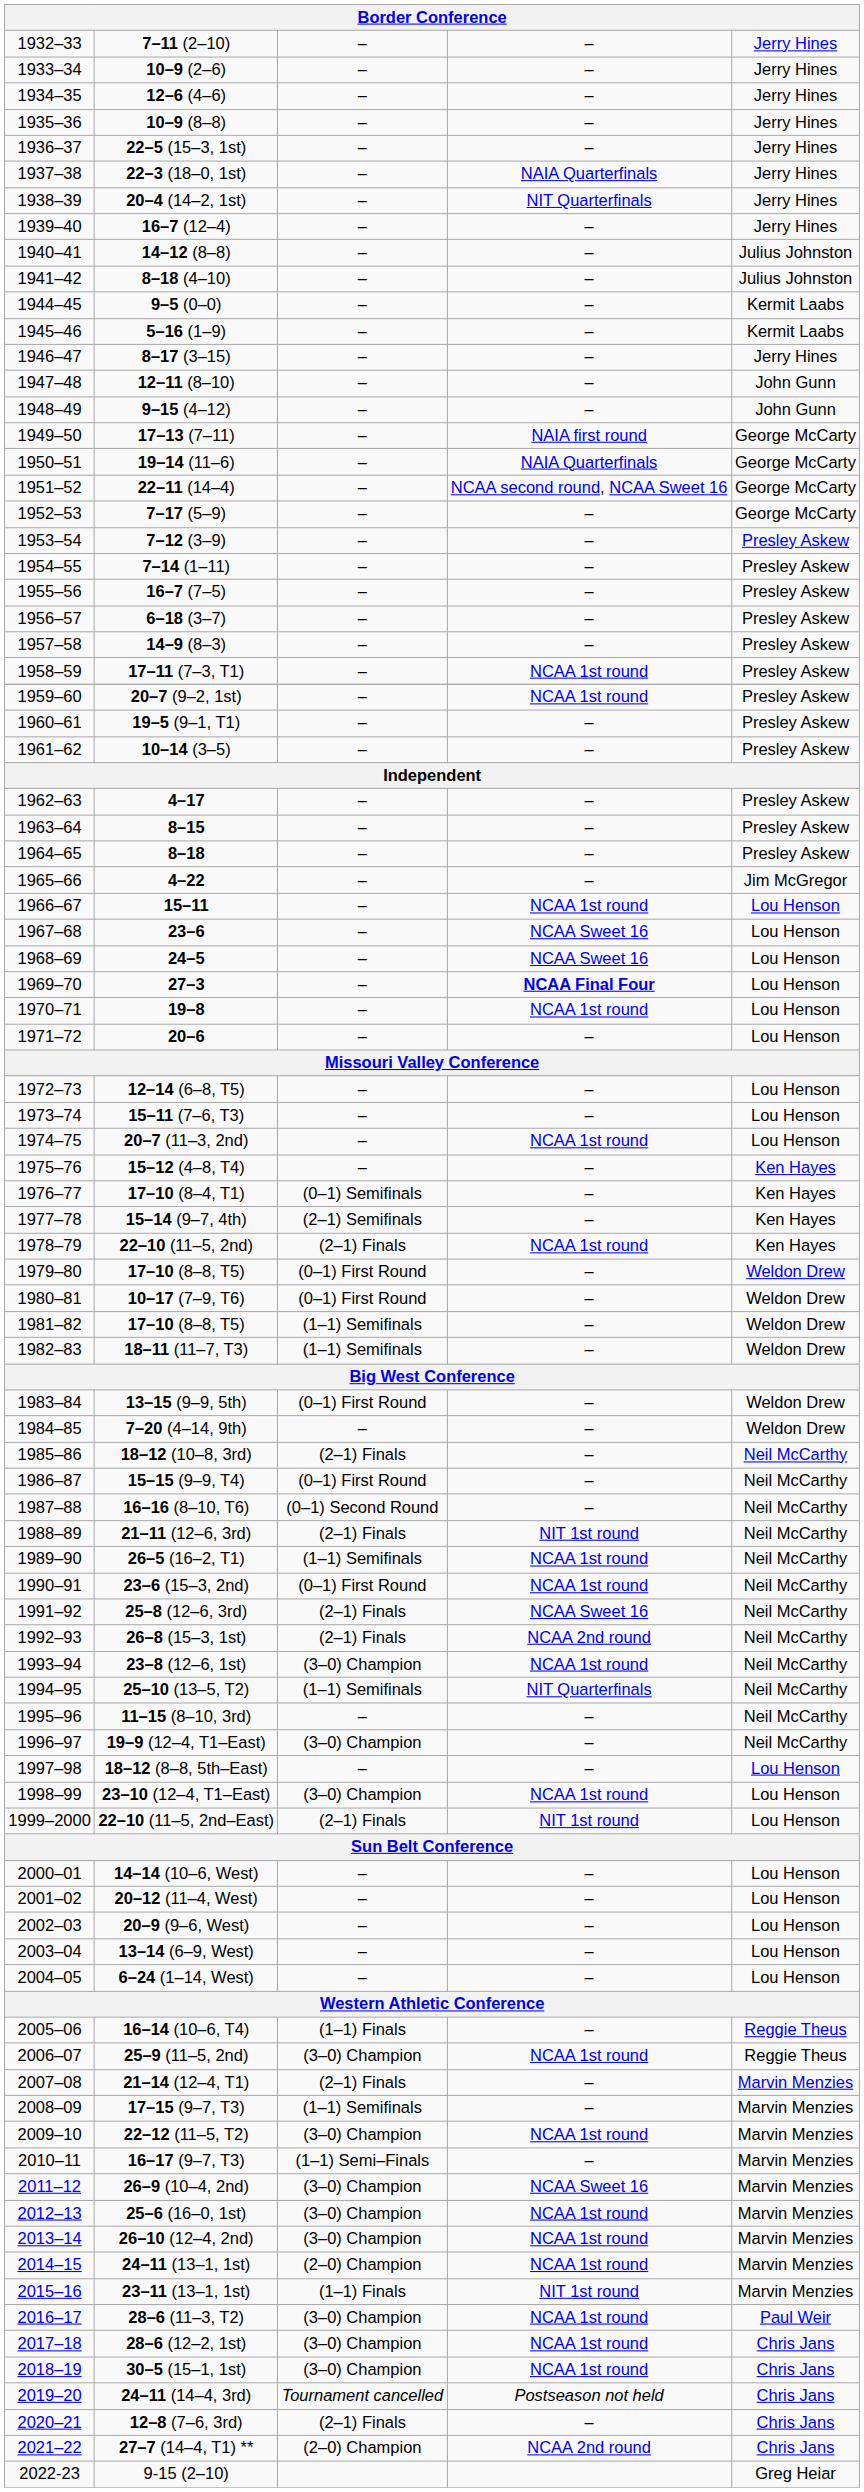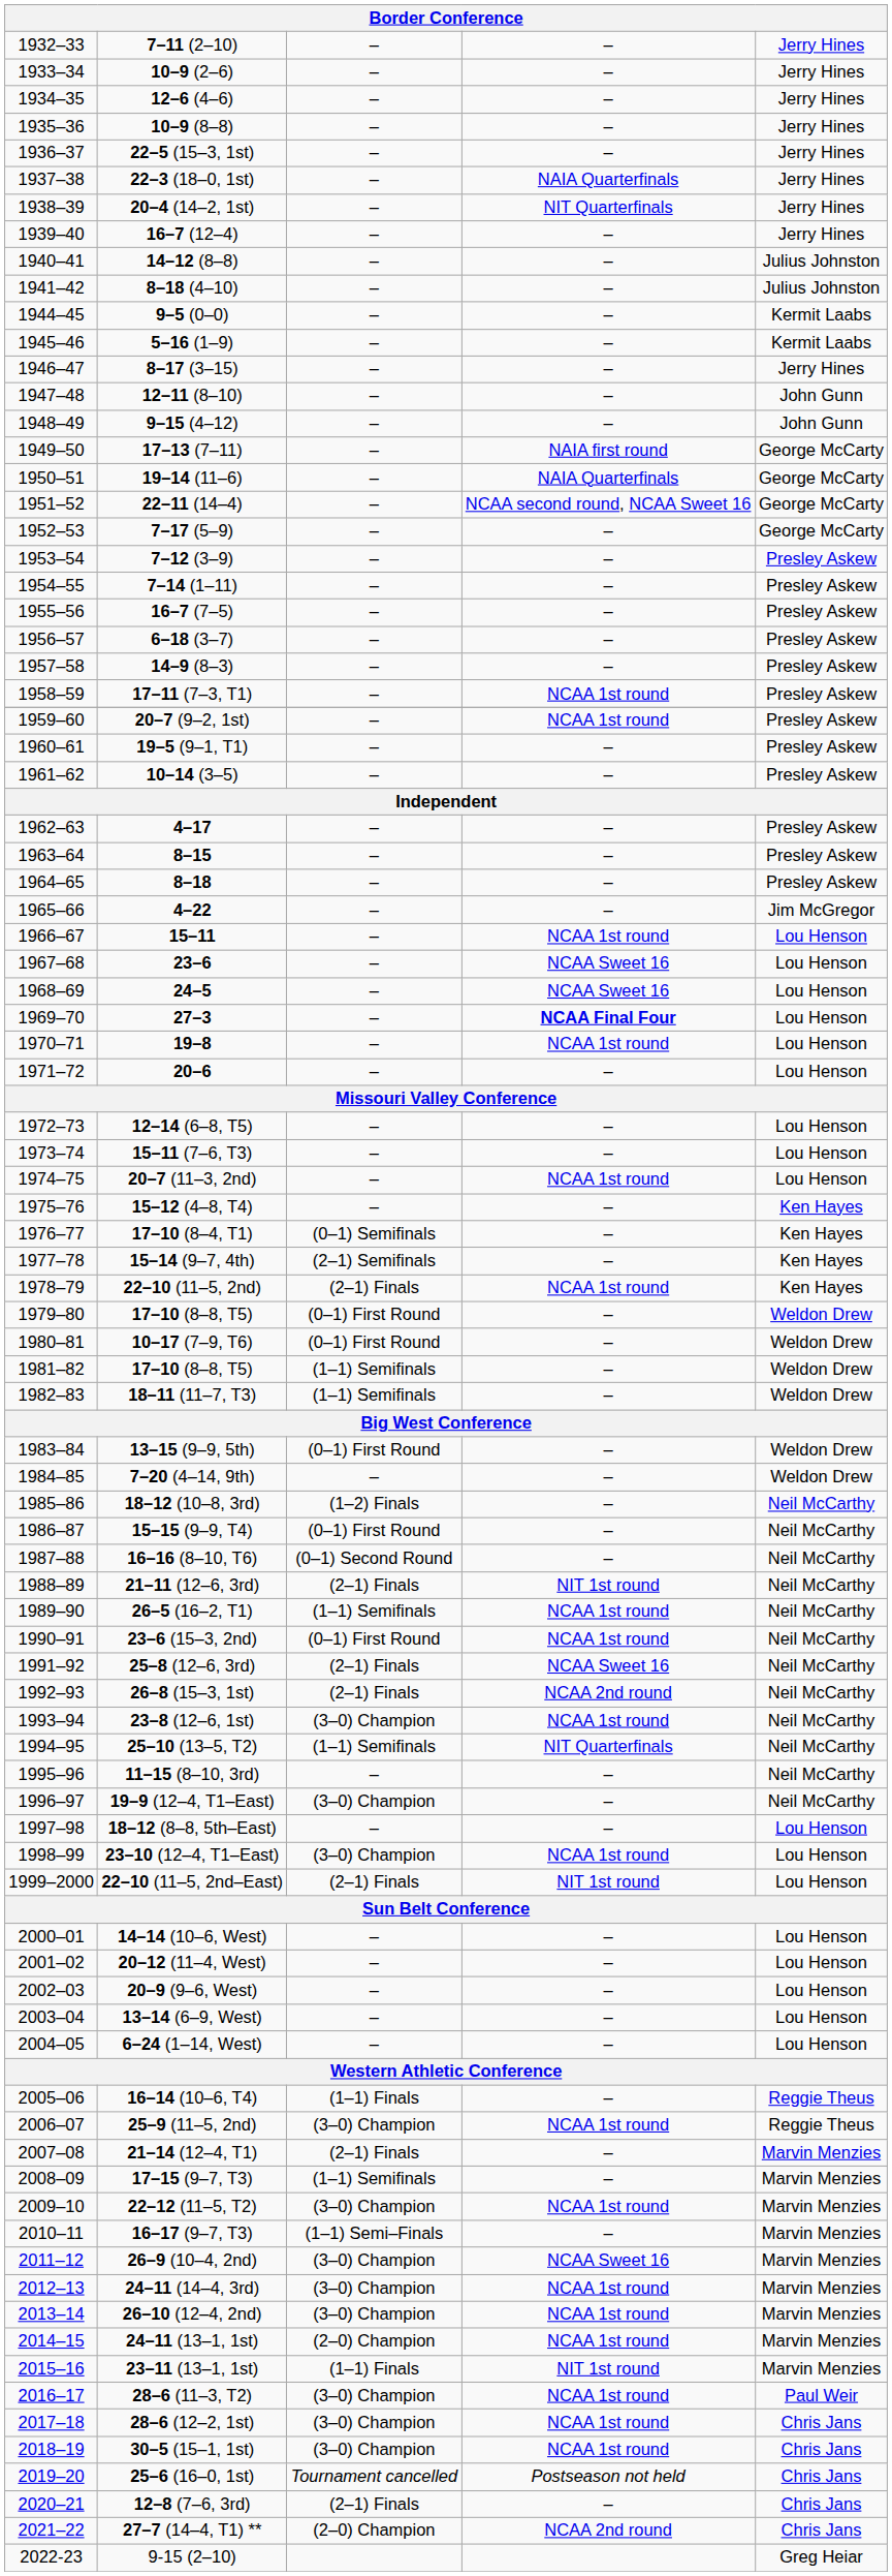 <table class="wikitable" style="text-align: center;">
 <tr>
 <th colspan="5"><a href='#'>Border Conference</a></th>
 </tr>
 <tr>
 <td>1932–33</td>
 <td><strong>7–11</strong> (2–10)</td>
 <td>–</td>
 <td>–</td>
 <td><a href='#'>Jerry Hines</a></td>
 </tr>
 <tr>
 <td>1933–34</td>
 <td><strong>10–9</strong> (2–6)</td>
 <td>–</td>
 <td>–</td>
 <td>Jerry Hines</td>
 </tr>
 <tr>
 <td>1934–35</td>
 <td><strong>12–6</strong> (4–6)</td>
 <td>–</td>
 <td>–</td>
 <td>Jerry Hines</td>
 </tr>
 <tr>
 <td>1935–36</td>
 <td><strong>10–9</strong> (8–8)</td>
 <td>–</td>
 <td>–</td>
 <td>Jerry Hines</td>
 </tr>
 <tr>
 <td>1936–37</td>
 <td><strong>22–5</strong> (15–3, 1st)</td>
 <td>–</td>
 <td>–</td>
 <td>Jerry Hines</td>
 </tr>
 <tr>
 <td>1937–38</td>
 <td><strong>22–3</strong> (18–0, 1st)</td>
 <td>–</td>
 <td><a href='#'>NAIA Quarterfinals</a></td>
 <td>Jerry Hines</td>
 </tr>
 <tr>
 <td>1938–39</td>
 <td><strong>20–4</strong> (14–2, 1st)</td>
 <td>–</td>
 <td><a href='#'>NIT Quarterfinals</a></td>
 <td>Jerry Hines</td>
 </tr>
 <tr>
 <td>1939–40</td>
 <td><strong>16–7</strong> (12–4)</td>
 <td>–</td>
 <td>–</td>
 <td>Jerry Hines</td>
 </tr>
 <tr>
 <td>1940–41</td>
 <td><strong>14–12</strong> (8–8)</td>
 <td>–</td>
 <td>–</td>
 <td>Julius Johnston</td>
 </tr>
 <tr>
 <td>1941–42</td>
 <td><strong>8–18</strong> (4–10)</td>
 <td>–</td>
 <td>–</td>
 <td>Julius Johnston</td>
 </tr>
 <tr>
 <td>1944–45</td>
 <td><strong>9–5</strong> (0–0)</td>
 <td>–</td>
 <td>–</td>
 <td>Kermit Laabs</td>
 </tr>
 <tr>
 <td>1945–46</td>
 <td><strong>5–16</strong> (1–9)</td>
 <td>–</td>
 <td>–</td>
 <td>Kermit Laabs</td>
 </tr>
 <tr>
 <td>1946–47</td>
 <td><strong>8–17</strong> (3–15)</td>
 <td>–</td>
 <td>–</td>
 <td>Jerry Hines</td>
 </tr>
 <tr>
 <td>1947–48</td>
 <td><strong>12–11</strong> (8–10)</td>
 <td>–</td>
 <td>–</td>
 <td>John Gunn</td>
 </tr>
 <tr>
 <td>1948–49</td>
 <td><strong>9–15</strong> (4–12)</td>
 <td>–</td>
 <td>–</td>
 <td>John Gunn</td>
 </tr>
 <tr>
 <td>1949–50</td>
 <td><strong>17–13</strong> (7–11)</td>
 <td>–</td>
 <td><a href='#'>NAIA first round</a></td>
 <td>George McCarty</td>
 </tr>
 <tr>
 <td>1950–51</td>
 <td><strong>19–14</strong> (11–6)</td>
 <td>–</td>
 <td><a href='#'>NAIA Quarterfinals</a></td>
 <td>George McCarty</td>
 </tr>
 <tr>
 <td>1951–52</td>
 <td><strong>22–11</strong> (14–4)</td>
 <td>–</td>
 <td><a href='#'>NCAA second round</a>, <a href='#'>NCAA Sweet 16</a></td>
 <td>George McCarty</td>
 </tr>
 <tr>
 <td>1952–53</td>
 <td><strong>7–17</strong> (5–9)</td>
 <td>–</td>
 <td>–</td>
 <td>George McCarty</td>
 </tr>
 <tr>
 <td>1953–54</td>
 <td><strong>7–12</strong> (3–9)</td>
 <td>–</td>
 <td>–</td>
 <td><a href='#'>Presley Askew</a></td>
 </tr>
 <tr>
 <td>1954–55</td>
 <td><strong>7–14</strong> (1–11)</td>
 <td>–</td>
 <td>–</td>
 <td>Presley Askew</td>
 </tr>
 <tr>
 <td>1955–56</td>
 <td><strong>16–7</strong> (7–5)</td>
 <td>–</td>
 <td>–</td>
 <td>Presley Askew</td>
 </tr>
 <tr>
 <td>1956–57</td>
 <td><strong>6–18</strong> (3–7)</td>
 <td>–</td>
 <td>–</td>
 <td>Presley Askew</td>
 </tr>
 <tr>
 <td>1957–58</td>
 <td><strong>14–9</strong> (8–3)</td>
 <td>–</td>
 <td>–</td>
 <td>Presley Askew</td>
 </tr>
 <tr>
 <td>1958–59</td>
 <td><strong>17–11</strong> (7–3, T1)</td>
 <td>–</td>
 <td><a href='#'>NCAA 1st round</a></td>
 <td>Presley Askew</td>
 </tr>
 <tr>
 </tr>
 <tr>
 <td>1959–60</td>
 <td><strong>20–7</strong> (9–2, 1st)</td>
 <td>–</td>
 <td><a href='#'>NCAA 1st round</a></td>
 <td>Presley Askew</td>
 </tr>
 <tr>
 <td>1960–61</td>
 <td><strong>19–5</strong> (9–1, T1)</td>
 <td>–</td>
 <td>–</td>
 <td>Presley Askew</td>
 </tr>
 <tr>
 <td>1961–62</td>
 <td><strong>10–14</strong> (3–5)</td>
 <td>–</td>
 <td>–</td>
 <td>Presley Askew</td>
 </tr>
 <tr>
 <th colspan="5">Independent</th>
 </tr>
 <tr>
 <td>1962–63</td>
 <td><strong>4–17</strong></td>
 <td>–</td>
 <td>–</td>
 <td>Presley Askew</td>
 </tr>
 <tr>
 <td>1963–64</td>
 <td><strong>8–15</strong></td>
 <td>–</td>
 <td>–</td>
 <td>Presley Askew</td>
 </tr>
 <tr>
 <td>1964–65</td>
 <td><strong>8–18</strong></td>
 <td>–</td>
 <td>–</td>
 <td>Presley Askew</td>
 </tr>
 <tr>
 <td>1965–66</td>
 <td><strong>4–22</strong></td>
 <td>–</td>
 <td>–</td>
 <td>Jim McGregor</td>
 </tr>
 <tr>
 <td>1966–67</td>
 <td><strong>15–11</strong></td>
 <td>–</td>
 <td><a href='#'>NCAA 1st round</a></td>
 <td><a href='#'>Lou Henson</a></td>
 </tr>
 <tr>
 <td>1967–68</td>
 <td><strong>23–6</strong></td>
 <td>–</td>
 <td><a href='#'>NCAA Sweet 16</a></td>
 <td>Lou Henson</td>
 </tr>
 <tr>
 <td>1968–69</td>
 <td><strong>24–5</strong></td>
 <td>–</td>
 <td><a href='#'>NCAA Sweet 16</a></td>
 <td>Lou Henson</td>
 </tr>
 <tr>
 <td>1969–70</td>
 <td><strong>27–3</strong></td>
 <td>–</td>
 <td><strong><a href='#'>NCAA Final Four</a></strong></td>
 <td>Lou Henson</td>
 </tr>
 <tr>
 <td>1970–71</td>
 <td><strong>19–8</strong></td>
 <td>–</td>
 <td><a href='#'>NCAA 1st round</a></td>
 <td>Lou Henson</td>
 </tr>
 <tr>
 <td>1971–72</td>
 <td><strong>20–6</strong></td>
 <td>–</td>
 <td>–</td>
 <td>Lou Henson</td>
 </tr>
 <tr>
 <th colspan="5"><a href='#'>Missouri Valley Conference</a></th>
 </tr>
 <tr>
 <td>1972–73</td>
 <td><strong>12–14</strong> (6–8, T5)</td>
 <td>–</td>
 <td>–</td>
 <td>Lou Henson</td>
 </tr>
 <tr>
 <td>1973–74</td>
 <td><strong>15–11</strong> (7–6, T3)</td>
 <td>–</td>
 <td>–</td>
 <td>Lou Henson</td>
 </tr>
 <tr>
 <td>1974–75</td>
 <td><strong>20–7</strong> (11–3, 2nd)</td>
 <td>–</td>
 <td><a href='#'>NCAA 1st round</a></td>
 <td>Lou Henson</td>
 </tr>
 <tr>
 <td>1975–76</td>
 <td><strong>15–12</strong> (4–8, T4)</td>
 <td>–</td>
 <td>–</td>
 <td><a href='#'>Ken Hayes</a></td>
 </tr>
 <tr>
 <td>1976–77</td>
 <td><strong>17–10</strong> (8–4, T1)</td>
 <td>(0–1) Semifinals</td>
 <td>–</td>
 <td>Ken Hayes</td>
 </tr>
 <tr>
 <td>1977–78</td>
 <td><strong>15–14</strong> (9–7, 4th)</td>
 <td>(2–1) Semifinals</td>
 <td>–</td>
 <td>Ken Hayes</td>
 </tr>
 <tr>
 <td>1978–79</td>
 <td><strong>22–10</strong> (11–5, 2nd)</td>
 <td>(2–1) Finals</td>
 <td><a href='#'>NCAA 1st round</a></td>
 <td>Ken Hayes</td>
 </tr>
 <tr>
 <td>1979–80</td>
 <td><strong>17–10</strong> (8–8, T5)</td>
 <td>(0–1) First Round</td>
 <td>–</td>
 <td><a href='#'>Weldon Drew</a></td>
 </tr>
 <tr>
 <td>1980–81</td>
 <td><strong>10–17</strong> (7–9, T6)</td>
 <td>(0–1) First Round</td>
 <td>–</td>
 <td>Weldon Drew</td>
 </tr>
 <tr>
 <td>1981–82</td>
 <td><strong>17–10</strong> (8–8, T5)</td>
 <td>(1–1) Semifinals</td>
 <td>–</td>
 <td>Weldon Drew</td>
 </tr>
 <tr>
 <td>1982–83</td>
 <td><strong>18–11</strong> (11–7, T3)</td>
 <td>(1–1) Semifinals</td>
 <td>–</td>
 <td>Weldon Drew</td>
 </tr>
 <tr>
 <th colspan="5"><a href='#'>Big West Conference</a></th>
 </tr>
 <tr>
 <td>1983–84</td>
 <td><strong>13–15</strong> (9–9, 5th)</td>
 <td>(0–1) First Round</td>
 <td>–</td>
 <td>Weldon Drew</td>
 </tr>
 <tr>
 <td>1984–85</td>
 <td><strong>7–20</strong> (4–14, 9th)</td>
 <td>–</td>
 <td>–</td>
 <td>Weldon Drew</td>
 </tr>
 <tr>
 <td>1985–86</td>
 <td><strong>18–12</strong> (10–8, 3rd)</td>
-<td>(2–1) Finals</td>
+<td>(1–2) Finals</td>
 <td>–</td>
 <td><a href='#'>Neil McCarthy</a></td>
 </tr>
 <tr>
 <td>1986–87</td>
 <td><strong>15–15</strong> (9–9, T4)</td>
 <td>(0–1) First Round</td>
 <td>–</td>
 <td>Neil McCarthy</td>
 </tr>
 <tr>
 <td>1987–88</td>
 <td><strong>16–16</strong> (8–10, T6)</td>
 <td>(0–1) Second Round</td>
 <td>–</td>
 <td>Neil McCarthy</td>
 </tr>
 <tr>
 <td>1988–89</td>
 <td><strong>21–11</strong> (12–6, 3rd)</td>
 <td>(2–1) Finals</td>
 <td><a href='#'>NIT 1st round</a></td>
 <td>Neil McCarthy</td>
 </tr>
 <tr>
 <td>1989–90</td>
 <td><strong>26–5</strong> (16–2, T1)</td>
 <td>(1–1) Semifinals</td>
 <td><a href='#'>NCAA 1st round</a></td>
 <td>Neil McCarthy</td>
 </tr>
 <tr>
 <td>1990–91</td>
 <td><strong>23–6</strong> (15–3, 2nd)</td>
 <td>(0–1) First Round</td>
 <td><a href='#'>NCAA 1st round</a></td>
 <td>Neil McCarthy</td>
 </tr>
 <tr>
 <td>1991–92</td>
 <td><strong>25–8</strong> (12–6, 3rd)</td>
 <td>(2–1) Finals</td>
 <td><a href='#'>NCAA Sweet 16</a></td>
 <td>Neil McCarthy</td>
 </tr>
 <tr>
 <td>1992–93</td>
 <td><strong>26–8</strong> (15–3, 1st)</td>
 <td>(2–1) Finals</td>
 <td><a href='#'>NCAA 2nd round</a></td>
 <td>Neil McCarthy</td>
 </tr>
 <tr>
 <td>1993–94</td>
 <td><strong>23–8</strong> (12–6, 1st)</td>
 <td>(3–0) Champion</td>
 <td><a href='#'>NCAA 1st round</a></td>
 <td>Neil McCarthy</td>
 </tr>
 <tr>
 <td>1994–95</td>
 <td><strong>25–10</strong> (13–5, T2)</td>
 <td>(1–1) Semifinals</td>
 <td><a href='#'>NIT Quarterfinals</a></td>
 <td>Neil McCarthy</td>
 </tr>
 <tr>
 <td>1995–96</td>
 <td><strong>11–15</strong> (8–10, 3rd)</td>
 <td>–</td>
 <td>–</td>
 <td>Neil McCarthy</td>
 </tr>
 <tr>
 <td>1996–97</td>
 <td><strong>19–9</strong> (12–4, T1–East)</td>
 <td>(3–0) Champion</td>
 <td>–</td>
 <td>Neil McCarthy</td>
 </tr>
 <tr>
 <td>1997–98</td>
 <td><strong>18–12</strong> (8–8, 5th–East)</td>
 <td>–</td>
 <td>–</td>
 <td><a href='#'>Lou Henson</a></td>
 </tr>
 <tr>
 <td>1998–99</td>
 <td><strong>23–10</strong> (12–4, T1–East)</td>
 <td>(3–0) Champion</td>
 <td><a href='#'>NCAA 1st round</a></td>
 <td>Lou Henson</td>
 </tr>
 <tr>
 <td>1999–2000</td>
 <td><strong>22–10</strong> (11–5, 2nd–East)</td>
 <td>(2–1) Finals</td>
 <td><a href='#'>NIT 1st round</a></td>
 <td>Lou Henson</td>
 </tr>
 <tr>
 <th colspan="5"><a href='#'>Sun Belt Conference</a></th>
 </tr>
 <tr>
 <td>2000–01</td>
 <td><strong>14–14</strong> (10–6, West)</td>
 <td>–</td>
 <td>–</td>
 <td>Lou Henson</td>
 </tr>
 <tr>
 <td>2001–02</td>
 <td><strong>20–12</strong> (11–4, West)</td>
 <td>–</td>
 <td>–</td>
 <td>Lou Henson</td>
 </tr>
 <tr>
 <td>2002–03</td>
 <td><strong>20–9</strong> (9–6, West)</td>
 <td>–</td>
 <td>–</td>
 <td>Lou Henson</td>
 </tr>
 <tr>
 <td>2003–04</td>
 <td><strong>13–14</strong> (6–9, West)</td>
 <td>–</td>
 <td>–</td>
 <td>Lou Henson</td>
 </tr>
 <tr>
 <td>2004–05</td>
 <td><strong>6–24</strong> (1–14, West)</td>
 <td>–</td>
 <td>–</td>
 <td>Lou Henson</td>
 </tr>
 <tr>
 <th colspan="5"><a href='#'>Western Athletic Conference</a></th>
 </tr>
 <tr>
 <td>2005–06</td>
 <td><strong>16–14</strong> (10–6, T4)</td>
 <td>(1–1) Finals</td>
 <td>–</td>
 <td><a href='#'>Reggie Theus</a></td>
 </tr>
 <tr>
 <td>2006–07</td>
 <td><strong>25–9</strong> (11–5, 2nd)</td>
 <td>(3–0) Champion</td>
 <td><a href='#'>NCAA 1st round</a></td>
 <td>Reggie Theus</td>
 </tr>
 <tr>
 <td>2007–08</td>
 <td><strong>21–14</strong> (12–4, T1)</td>
 <td>(2–1) Finals</td>
 <td>–</td>
 <td><a href='#'>Marvin Menzies</a></td>
 </tr>
 <tr>
 <td>2008–09</td>
 <td><strong>17–15</strong> (9–7, T3)</td>
 <td>(1–1) Semifinals</td>
 <td>–</td>
 <td>Marvin Menzies</td>
 </tr>
 <tr>
 <td>2009–10</td>
 <td><strong>22–12</strong> (11–5, T2)</td>
 <td>(3–0) Champion</td>
 <td><a href='#'>NCAA 1st round</a></td>
 <td>Marvin Menzies</td>
 </tr>
 <tr>
 <td>2010–11</td>
 <td><strong>16–17</strong> (9–7, T3)</td>
 <td>(1–1) Semi–Finals</td>
 <td>–</td>
 <td>Marvin Menzies</td>
 </tr>
 <tr>
 <td><a href='#'>2011–12</a></td>
 <td><strong>26–9</strong> (10–4, 2nd)</td>
 <td>(3–0) Champion</td>
 <td><a href='#'>NCAA Sweet 16</a></td>
 <td>Marvin Menzies</td>
 </tr>
 <tr>
 <td><a href='#'>2012–13</a></td>
-<td><strong>25–6</strong> (16–0, 1st)</td>
+<td><strong>24–11</strong> (14–4, 3rd)</td>
 <td>(3–0) Champion</td>
 <td><a href='#'>NCAA 1st round</a></td>
 <td>Marvin Menzies</td>
 </tr>
 <tr>
 <td><a href='#'>2013–14</a></td>
 <td><strong>26–10</strong> (12–4, 2nd)</td>
 <td>(3–0) Champion</td>
 <td><a href='#'>NCAA 1st round</a></td>
 <td>Marvin Menzies</td>
 </tr>
 <tr>
 <td><a href='#'>2014–15</a></td>
 <td><strong>24–11</strong> (13–1, 1st)</td>
 <td>(2–0) Champion</td>
 <td><a href='#'>NCAA 1st round</a></td>
 <td>Marvin Menzies</td>
 </tr>
 <tr>
 <td><a href='#'>2015–16</a></td>
 <td><strong>23–11</strong> (13–1, 1st)</td>
 <td>(1–1) Finals</td>
 <td><a href='#'>NIT 1st round</a></td>
 <td>Marvin Menzies</td>
 </tr>
 <tr>
 <td><a href='#'>2016–17</a></td>
 <td><strong>28–6</strong> (11–3, T2)</td>
 <td>(3–0) Champion</td>
 <td><a href='#'>NCAA 1st round</a></td>
 <td><a href='#'>Paul Weir</a></td>
 </tr>
 <tr>
 <td><a href='#'>2017–18</a></td>
 <td><strong>28–6</strong> (12–2, 1st)</td>
 <td>(3–0) Champion</td>
 <td><a href='#'>NCAA 1st round</a></td>
 <td><a href='#'>Chris Jans</a></td>
 </tr>
 <tr>
 <td><a href='#'>2018–19</a></td>
 <td><strong>30–5</strong> (15–1, 1st)</td>
 <td>(3–0) Champion</td>
 <td><a href='#'>NCAA 1st round</a></td>
 <td><a href='#'>Chris Jans</a></td>
 </tr>
 <tr>
 <td><a href='#'>2019–20</a></td>
-<td><strong>24–11</strong> (14–4, 3rd)</td>
+<td><strong>25–6</strong> (16–0, 1st)</td>
 <td><em>Tournament cancelled</em></td>
 <td><em>Postseason not held</em></td>
 <td><a href='#'>Chris Jans</a></td>
 </tr>
 <tr>
 <td><a href='#'>2020–21</a></td>
 <td><strong>12–8</strong> (7–6, 3rd)</td>
 <td>(2–1) Finals</td>
 <td>–</td>
 <td><a href='#'>Chris Jans</a></td>
 </tr>
 <tr>
 <td><a href='#'>2021–22</a></td>
 <td><strong>27–7</strong> (14–4, T1) **</td>
 <td>(2–0) Champion</td>
 <td><a href='#'>NCAA 2nd round</a></td>
 <td><a href='#'>Chris Jans</a></td>
 </tr>
 <tr>
 <td>2022-23</td>
 <td>9-15 (2–10)</td>
 <td></td>
 <td></td>
 <td>Greg Heiar</td>
 </tr>
 </table>
